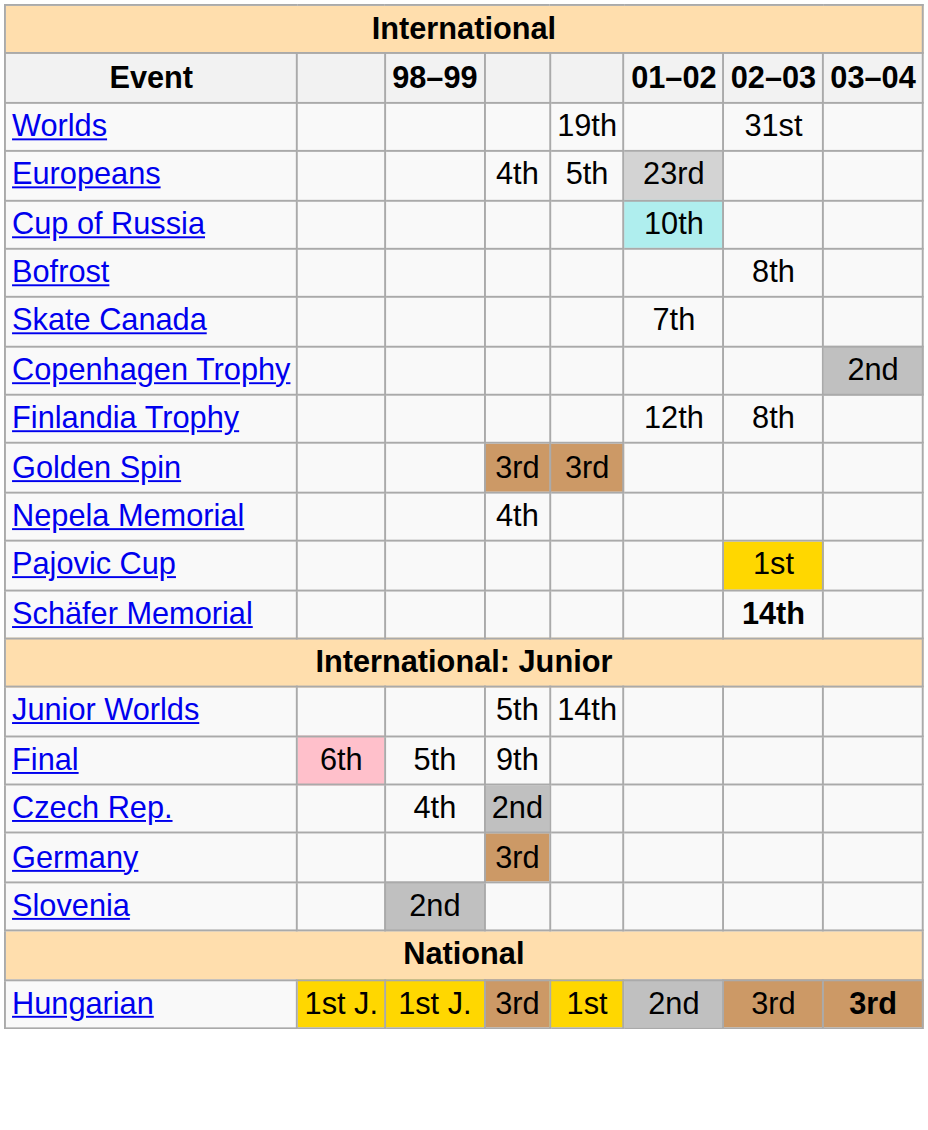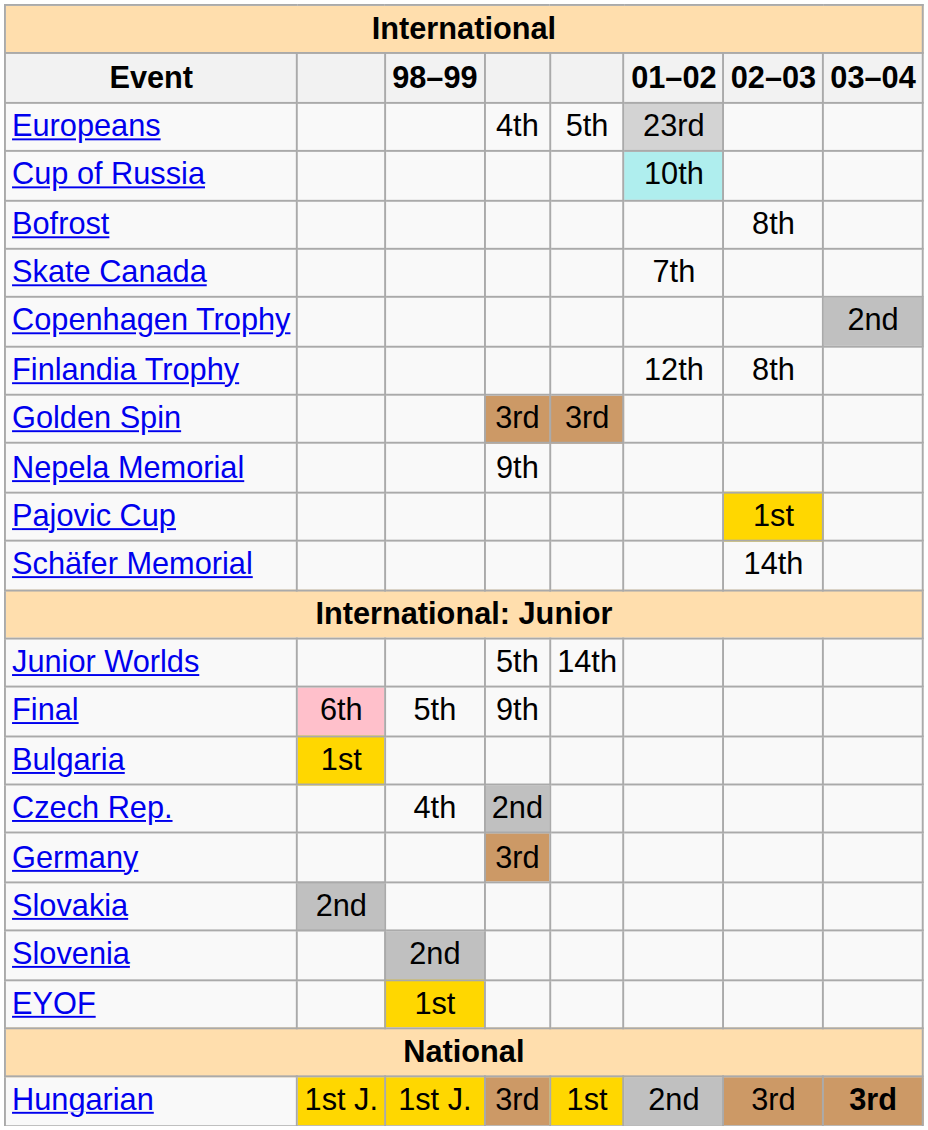 <table class="wikitable" style="text-align:center">
 <tr>
 <th style="background-color: #ffdead; " colspan=8 align=center>International</th>
 </tr>
 <tr>
 <th>Event</th>
 <th></th>
 <th>98–99</th>
 <th></th>
 <th></th>
 <th>01–02</th>
 <th>02–03</th>
 <th>03–04</th>
-</tr>
-<tr>
-<td align=left><a href='#'>Worlds</a></td>
-<td></td>
-<td></td>
-<td></td>
-<td>19th</td>
-<td></td>
-<td>31st</td>
-<td></td>
 </tr>
 <tr>
 <td align=left><a href='#'>Europeans</a></td>
 <td></td>
 <td></td>
 <td>4th</td>
 <td>5th</td>
 <td style="background: lightgrey;">23rd</td>
 <td></td>
 <td></td>
 </tr>
 <tr>
 <td align=left> <a href='#'>Cup of Russia</a></td>
 <td></td>
 <td></td>
 <td></td>
 <td></td>
 <td style="background: paleturquoise;">10th</td>
 <td></td>
 <td></td>
 </tr>
 <tr>
 <td align=left> <a href='#'>Bofrost</a></td>
 <td></td>
 <td></td>
 <td></td>
 <td></td>
 <td></td>
 <td>8th</td>
 <td></td>
 </tr>
 <tr>
 <td align=left> <a href='#'>Skate Canada</a></td>
 <td></td>
 <td></td>
 <td></td>
 <td></td>
 <td>7th</td>
 <td></td>
 <td></td>
 </tr>
 <tr>
 <td align=left><a href='#'>Copenhagen Trophy</a></td>
 <td></td>
 <td></td>
 <td></td>
 <td></td>
 <td></td>
 <td></td>
 <td bgcolor=silver>2nd</td>
 </tr>
 <tr>
 <td align=left><a href='#'>Finlandia Trophy</a></td>
 <td></td>
 <td></td>
 <td></td>
 <td></td>
 <td>12th</td>
 <td>8th</td>
 <td></td>
 </tr>
 <tr>
 <td align=left><a href='#'>Golden Spin</a></td>
 <td></td>
 <td></td>
 <td bgcolor=cc9966>3rd</td>
 <td bgcolor=cc9966>3rd</td>
 <td></td>
 <td></td>
 <td></td>
 </tr>
 <tr>
 <td align=left><a href='#'>Nepela Memorial</a></td>
 <td></td>
 <td></td>
-<td>4th</td>
+<td>9th</td>
 <td></td>
 <td></td>
 <td></td>
 <td></td>
 </tr>
 <tr>
 <td align=left><a href='#'>Pajovic Cup</a></td>
 <td></td>
 <td></td>
 <td></td>
 <td></td>
 <td></td>
 <td bgcolor=gold>1st</td>
 <td></td>
 </tr>
 <tr>
 <td align=left><a href='#'>Schäfer Memorial</a></td>
 <td></td>
 <td></td>
 <td></td>
 <td></td>
 <td></td>
-<td><strong>14th</strong></td>
+<td>14th</td>
 <td></td>
 </tr>
 <tr>
 <th style="background-color: #ffdead; " colspan=8 align=center>International: Junior</th>
 </tr>
 <tr>
 <td align=left><a href='#'>Junior Worlds</a></td>
 <td></td>
 <td></td>
 <td>5th</td>
 <td>14th</td>
 <td></td>
 <td></td>
 <td></td>
 </tr>
 <tr>
 <td align=left> <a href='#'>Final</a></td>
 <td style="background: pink;">6th</td>
 <td>5th</td>
 <td>9th</td>
 <td></td>
 <td></td>
 <td></td>
 <td></td>
 </tr>
 <tr>
+<td align=left> <a href='#'>Bulgaria</a></td>
+<td bgcolor=gold>1st</td>
+<td></td>
+<td></td>
+<td></td>
+<td></td>
+<td></td>
+<td></td>
+</tr>
+<tr>
 <td align=left> <a href='#'>Czech Rep.</a></td>
 <td></td>
 <td>4th</td>
 <td bgcolor=silver>2nd</td>
 <td></td>
 <td></td>
 <td></td>
 <td></td>
 </tr>
 <tr>
 <td align=left> <a href='#'>Germany</a></td>
 <td></td>
 <td></td>
 <td bgcolor=cc9966>3rd</td>
 <td></td>
 <td></td>
 <td></td>
 <td></td>
 </tr>
 <tr>
+<td align=left> <a href='#'>Slovakia</a></td>
+<td bgcolor=silver>2nd</td>
+<td></td>
+<td></td>
+<td></td>
+<td></td>
+<td></td>
+<td></td>
+</tr>
+<tr>
 <td align=left> <a href='#'>Slovenia</a></td>
 <td></td>
 <td bgcolor=silver>2nd</td>
+<td></td>
+<td></td>
+<td></td>
+<td></td>
+<td></td>
+</tr>
+<tr>
+<td align=left><a href='#'>EYOF</a></td>
+<td></td>
+<td bgcolor=gold>1st</td>
 <td></td>
 <td></td>
 <td></td>
 <td></td>
 <td></td>
 </tr>
 <tr>
 <th style="background-color: #ffdead; " colspan=8 align=center>National</th>
 </tr>
 <tr>
 <td align=left><a href='#'>Hungarian</a></td>
 <td bgcolor=gold>1st J.</td>
 <td bgcolor=gold>1st J.</td>
 <td bgcolor=cc9966>3rd</td>
 <td bgcolor=gold>1st</td>
 <td bgcolor=silver>2nd</td>
 <td bgcolor=cc9966>3rd</td>
 <td bgcolor=cc9966><strong>3rd</strong></td>
 </tr>
 </table>
